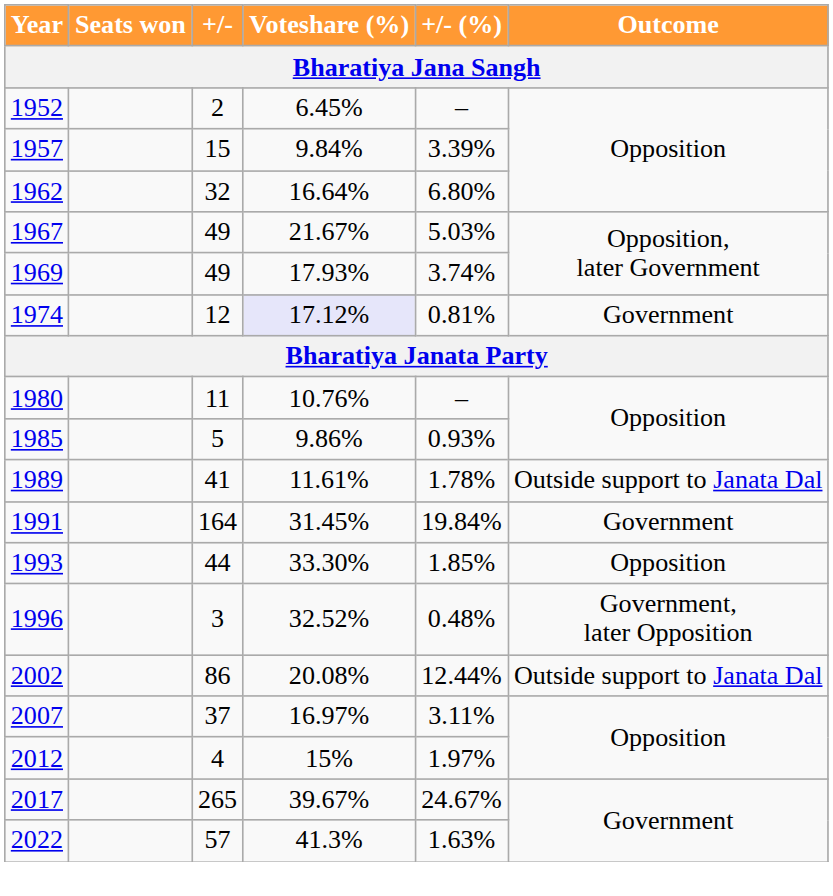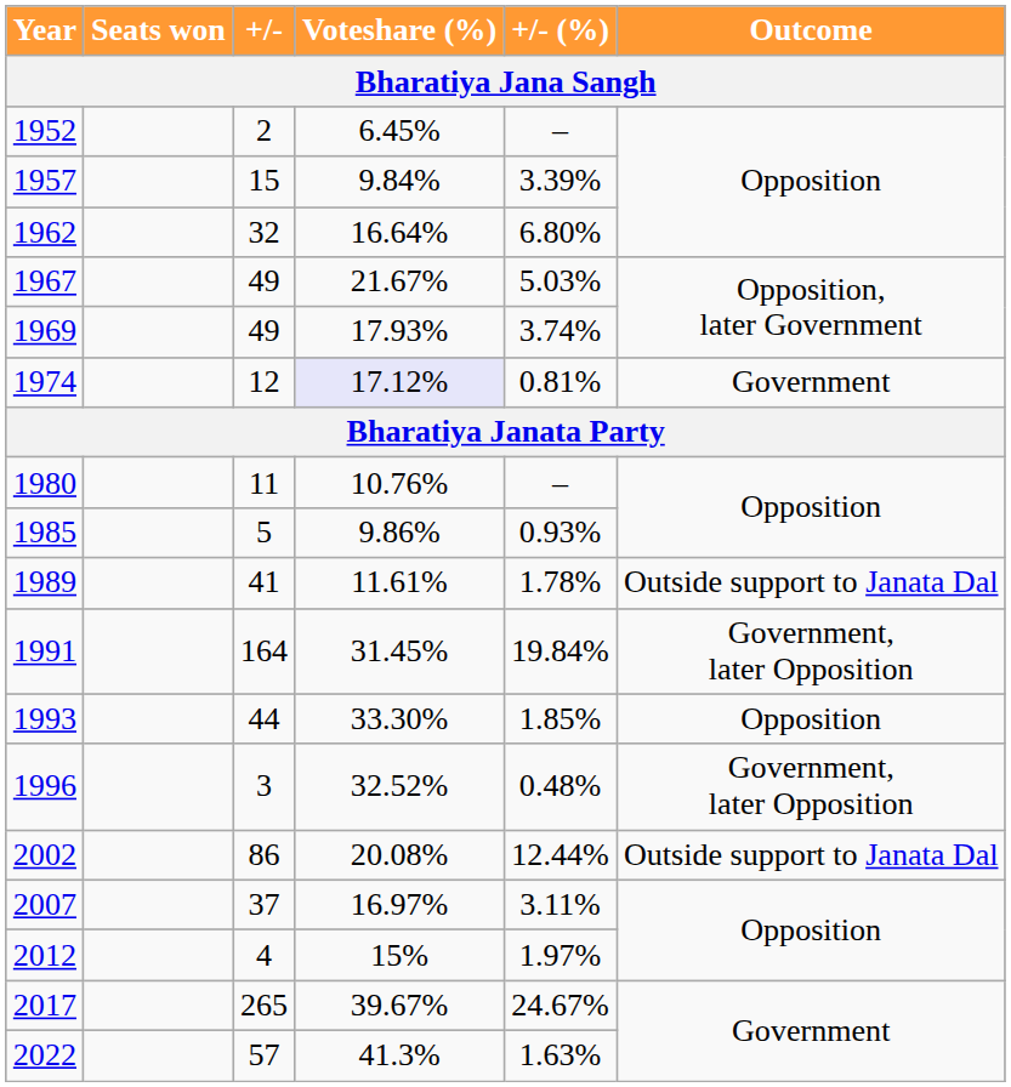 <table class="wikitable sortable">
 <tr>
 <th ! style="background-color:#FF9933; color:white">Year</th>
 <th style="background-color:#FF9933; color:white">Seats won</th>
 <th style="background-color:#FF9933; color:white">+/-</th>
 <th style="background-color:#FF9933; color:white">Voteshare (%)</th>
 <th style="background-color:#FF9933; color:white">+/- (%)</th>
 <th style="background-color:#FF9933; color:white">Outcome</th>
 </tr>
 <tr>
 <th colspan="6"><a href='#'>Bharatiya Jana Sangh</a></th>
 </tr>
 <tr style="text-align:center;">
 <td><a href='#'>1952</a></td>
 <td></td>
 <td> 2</td>
 <td>6.45%</td>
 <td>–</td>
 <td rowspan="3">Opposition</td>
 </tr>
 <tr style="text-align:center;">
 <td><a href='#'>1957</a></td>
 <td></td>
 <td> 15</td>
 <td>9.84%</td>
 <td> 3.39%</td>
 </tr>
 <tr style="text-align:center;">
 <td><a href='#'>1962</a></td>
 <td></td>
 <td> 32</td>
 <td>16.64%</td>
 <td> 6.80%</td>
 </tr>
 <tr style="text-align:center;">
 <td><a href='#'>1967</a></td>
 <td></td>
 <td> 49</td>
 <td>21.67%</td>
 <td> 5.03%</td>
 <td rowspan="2">Opposition,<br>later Government</td>
 </tr>
 <tr style="text-align:center;">
 <td><a href='#'>1969</a></td>
 <td></td>
 <td> 49</td>
 <td>17.93%</td>
 <td> 3.74%</td>
 </tr>
 <tr style="text-align:center;">
 <td><a href='#'>1974</a></td>
 <td></td>
 <td> 12</td>
 <td style="background: lavender;">17.12%</td>
 <td> 0.81%</td>
 <td>Government</td>
 </tr>
 <tr>
 <th colspan="6"><a href='#'>Bharatiya Janata Party</a></th>
 </tr>
 <tr style="text-align:center;">
 <td><a href='#'>1980</a></td>
 <td></td>
 <td> 11</td>
 <td>10.76%</td>
 <td>–</td>
 <td rowspan="2">Opposition</td>
 </tr>
 <tr style="text-align:center;">
 <td><a href='#'>1985</a></td>
 <td></td>
 <td> 5</td>
 <td>9.86%</td>
 <td> 0.93%</td>
 </tr>
 <tr style="text-align:center;">
 <td><a href='#'>1989</a></td>
 <td></td>
 <td> 41</td>
 <td>11.61%</td>
 <td> 1.78%</td>
 <td>Outside support to <a href='#'>Janata Dal</a></td>
 </tr>
 <tr style="text-align:center;">
 <td><a href='#'>1991</a></td>
 <td></td>
 <td> 164</td>
 <td>31.45%</td>
 <td> 19.84%</td>
-<td>Government</td>
+<td>Government,<br>later Opposition</td>
 </tr>
 <tr style="text-align:center;">
 <td><a href='#'>1993</a></td>
 <td></td>
 <td> 44</td>
 <td>33.30%</td>
 <td> 1.85%</td>
 <td>Opposition</td>
 </tr>
 <tr style="text-align:center;">
 <td><a href='#'>1996</a></td>
 <td></td>
 <td> 3</td>
 <td>32.52%</td>
 <td> 0.48%</td>
 <td>Government,<br>later Opposition</td>
 </tr>
 <tr style="text-align:center;">
 <td><a href='#'>2002</a></td>
 <td></td>
 <td> 86</td>
 <td>20.08%</td>
 <td> 12.44%</td>
 <td>Outside support to <a href='#'>Janata Dal</a></td>
 </tr>
 <tr style="text-align:center;">
 <td><a href='#'>2007</a></td>
 <td></td>
 <td> 37</td>
 <td>16.97%</td>
 <td> 3.11%</td>
 <td rowspan="2">Opposition</td>
 </tr>
 <tr style="text-align:center;">
 <td><a href='#'>2012</a></td>
 <td></td>
 <td> 4</td>
 <td>15%</td>
 <td> 1.97%</td>
 </tr>
 <tr style="text-align:center;">
 <td><a href='#'>2017</a></td>
 <td></td>
 <td> 265</td>
 <td>39.67%</td>
 <td> 24.67%</td>
 <td rowspan="2">Government</td>
 </tr>
 <tr style="text-align:center;">
 <td><a href='#'>2022</a></td>
 <td></td>
 <td> 57</td>
 <td>41.3%</td>
 <td> 1.63%</td>
 </tr>
 </table>
